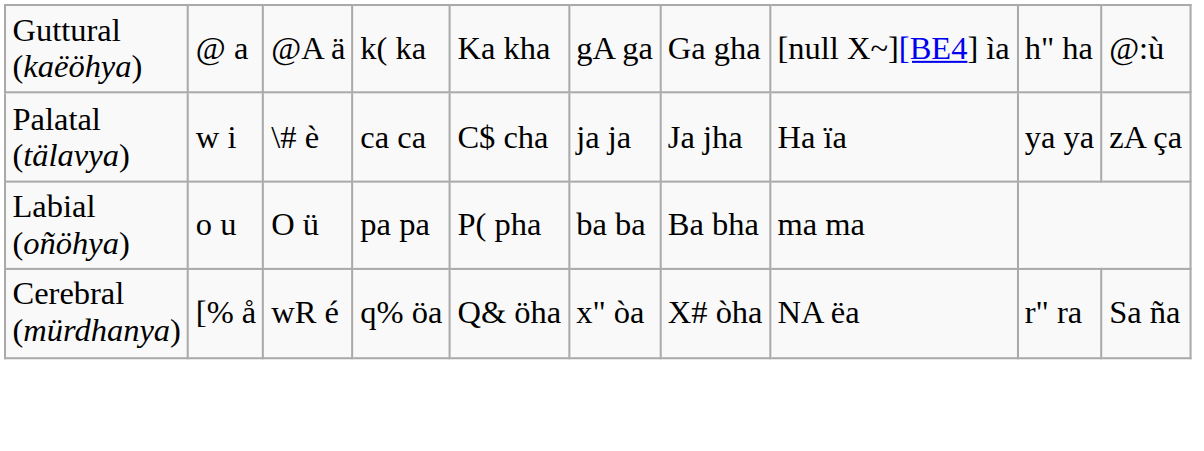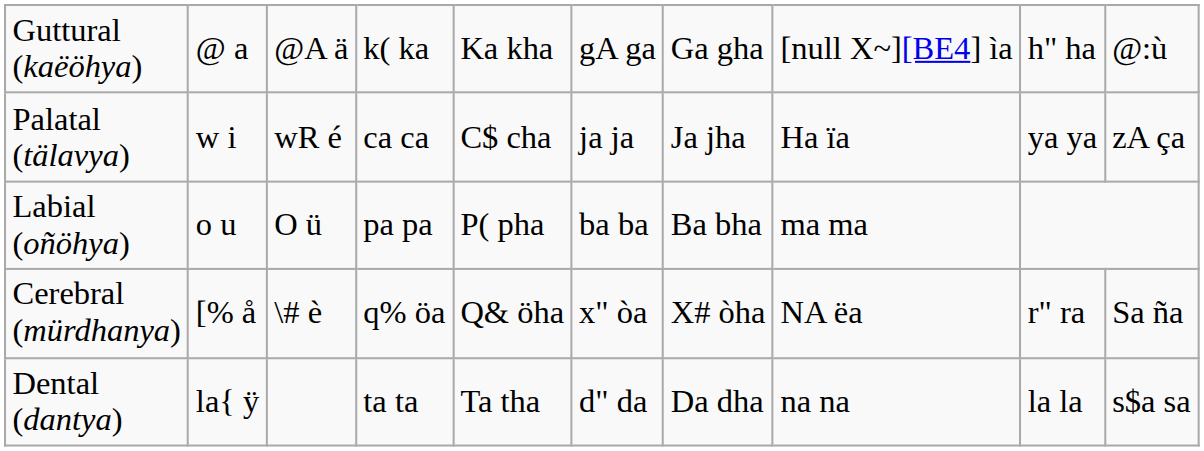 <table class="wikitable">
 <tr>
 <td>Guttural<br>(<em>kaëöhya</em>)</td>
 <td>@ a</td>
 <td>@A ä</td>
 <td>k( ka</td>
 <td>Ka kha</td>
 <td>gA ga</td>
 <td>Ga gha</td>
 <td>[null X~]<a href='#'>[BE4</a>]  ìa</td>
 <td>h" ha</td>
 <td>@:ù</td>
 </tr>
 <tr>
 <td>Palatal<br>(<em>tälavya</em>)</td>
 <td>w i</td>
-<td>\# è</td>
+<td>wR é</td>
 <td>ca ca</td>
 <td>C$ cha</td>
 <td>ja ja</td>
 <td>Ja jha</td>
 <td>Ha ïa</td>
 <td>ya ya</td>
 <td>zA ça</td>
 </tr>
 <tr>
 <td>Labial<br>(<em>oñöhya</em>)</td>
 <td>o u</td>
 <td>O ü</td>
 <td>pa pa</td>
 <td>P( pha</td>
 <td>ba ba</td>
 <td>Ba bha</td>
 <td>ma ma</td>
 <td colspan="2"></td>
 </tr>
 <tr>
 <td>Cerebral<br>(<em>mürdhanya</em>)</td>
 <td>[% å</td>
-<td>wR é</td>
+<td>\# è</td>
 <td>q% öa</td>
 <td>Q& öha</td>
 <td>x" òa</td>
 <td>X# òha</td>
 <td>NA ëa</td>
 <td>r" ra</td>
 <td>Sa ña</td>
 </tr>
+<tr>
+<td>Dental<br>(<em>dantya</em>)</td>
+<td>la{  ÿ</td>
+<td></td>
+<td>ta ta</td>
+<td>Ta tha</td>
+<td>d" da</td>
+<td>Da dha</td>
+<td>na na</td>
+<td>la la</td>
+<td>s$a sa</td>
+</tr>
 </table>
